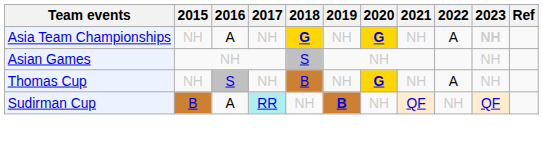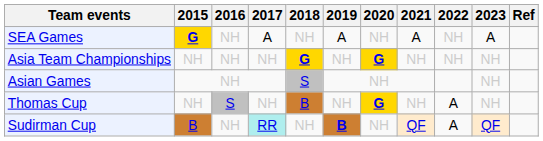 <table class="wikitable" style="font-size: 90%; text-align:center">
 <tr>
 <th>Team events</th>
 <th>2015</th>
 <th>2016</th>
 <th>2017</th>
 <th>2018</th>
 <th>2019</th>
 <th>2020</th>
 <th>2021</th>
 <th>2022</th>
 <th>2023</th>
 <th>Ref</th>
 </tr>
 <tr>
+<td bgcolor="#ECF2FF"; align="left"><a href='#'>SEA Games</a></td>
+<td bgcolor=gold><a href='#'><strong>G</strong></a></td>
+<td style=color:#ccc>NH</td>
+<td>A</td>
+<td style=color:#ccc>NH</td>
+<td>A</td>
+<td style=color:#ccc>NH</td>
+<td>A</td>
+<td style=color:#ccc>NH</td>
+<td>A</td>
+<td></td>
+</tr>
+<tr>
 <td bgcolor="#ECF2FF"; align="left"><a href='#'>Asia Team Championships</a></td>
 <td style=color:#ccc>NH</td>
-<td>A</td>
+<td style=color:#ccc>NH</td>
 <td style=color:#ccc>NH</td>
 <td bgcolor=gold><a href='#'><strong>G</strong></a></td>
 <td style=color:#ccc>NH</td>
 <td bgcolor=gold><a href='#'><strong>G</strong></a></td>
 <td style=color:#ccc>NH</td>
-<td>A</td>
-<td style=color:#ccc><strong>NH</strong></td>
+<td style=color:#ccc>NH</td>
+<td style=color:#ccc>NH</td>
 <td></td>
 </tr>
 <tr>
 <td bgcolor="#ECF2FF"; align="left"><a href='#'>Asian Games</a></td>
 <td colspan="3" style=color:#ccc>NH</td>
 <td bgcolor=silver><a href='#'>S</a></td>
 <td colspan="3" style=color:#ccc>NH</td>
 <td></td>
 <td style=color:#ccc>NH</td>
 <td></td>
 </tr>
 <tr>
 <td bgcolor="#ECF2FF"; align="left"><a href='#'>Thomas Cup</a></td>
 <td style=color:#ccc>NH</td>
 <td bgcolor=silver><a href='#'>S</a></td>
 <td style=color:#ccc>NH</td>
 <td bgcolor=CD7F32><a href='#'>B</a></td>
 <td style=color:#ccc>NH</td>
 <td bgcolor=gold><a href='#'><strong>G</strong></a></td>
 <td style=color:#ccc>NH</td>
 <td>A</td>
 <td style=color:#ccc>NH</td>
 <td></td>
 </tr>
 <tr>
 <td bgcolor="#ECF2FF"; align="left"><a href='#'>Sudirman Cup</a></td>
 <td bgcolor=CD7F32><a href='#'>B</a></td>
-<td>A</td>
+<td style=color:#ccc>NH</td>
 <td bgcolor=AFEEEE><a href='#'>RR</a></td>
 <td style=color:#ccc>NH</td>
 <td bgcolor=CD7F32><strong><a href='#'>B</a></strong></td>
 <td style=color:#ccc>NH</td>
 <td bgcolor=FFEBCD><a href='#'>QF</a></td>
-<td style=color:#ccc>NH</td>
+<td>A</td>
 <td bgcolor=FFEBCD><a href='#'>QF</a></td>
 <td></td>
 </tr>
 </table>
